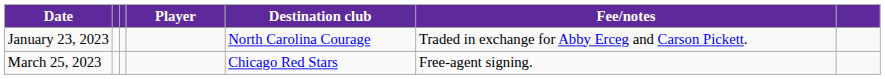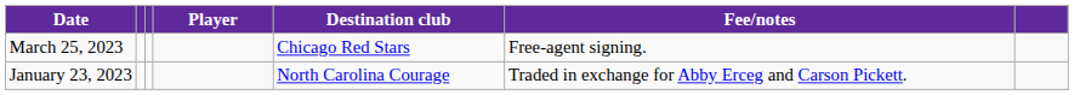 <table class="wikitable sortable">
 <tr>
 <th style="background:#5E299A; color:#fff; width:110px;" data-sort-type="date" scope="col">Date</th>
 <th style="background:#5E299A; color:#fff;" scope="col"></th>
 <th style="background:#5E299A; color:#fff;" scope="col"></th>
 <th style="background:#5E299A; color:#fff; width:100px;" scope="col">Player</th>
 <th style="background:#5E299A; color:#fff; width:200px;" scope="col">Destination club</th>
 <th style="background:#5E299A; color:#fff; width:450px;" scope="col">Fee/notes</th>
 <th style="background:#5E299A; color:#fff; width:40px;" scope="col"></th>
 </tr>
 <tr>
+<td>March 25, 2023</td>
+<td></td>
+<td></td>
+<td></td>
+<td> <a href='#'>Chicago Red Stars</a></td>
+<td>Free-agent signing.</td>
+<td></td>
+</tr>
+<tr>
 <td>January 23, 2023</td>
 <td></td>
 <td></td>
 <td></td>
 <td> <a href='#'>North Carolina Courage</a></td>
 <td>Traded in exchange for <a href='#'>Abby Erceg</a> and <a href='#'>Carson Pickett</a>.</td>
 <td></td>
 </tr>
-<tr>
-<td>March 25, 2023</td>
-<td></td>
-<td></td>
-<td></td>
-<td> <a href='#'>Chicago Red Stars</a></td>
-<td>Free-agent signing.</td>
-<td></td>
-</tr>
 </table>
